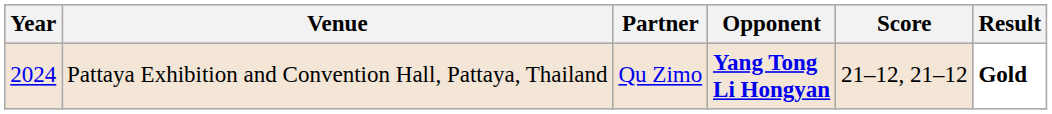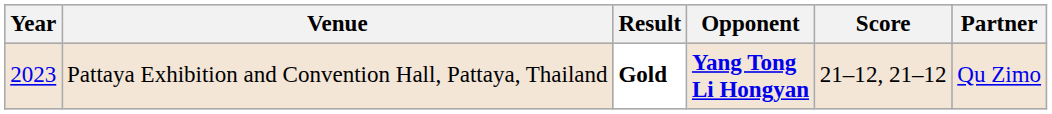 <table class="sortable wikitable" style="font-size: 90%;">
 <tr>
 <th>Year</th>
 <th>Venue</th>
-<th>Partner</th>
+<th>Result</th>
 <th>Opponent</th>
 <th>Score</th>
-<th>Result</th>
+<th>Partner</th>
 </tr>
 <tr style="background:#F3E6D7">
-<td align="center"><a href='#'>2024</a></td>
+<td align="center"><a href='#'>2023</a></td>
 <td align="left">Pattaya Exhibition and Convention Hall, Pattaya, Thailand</td>
-<td align="left"> <a href='#'>Qu Zimo</a></td>
+<td style="text-align:left; background:white"> <strong>Gold</strong></td>
 <td align="left"><strong> <a href='#'>Yang Tong</a><br> <a href='#'>Li Hongyan</a></strong></td>
 <td align="left">21–12, 21–12</td>
-<td style="text-align:left; background:white"> <strong>Gold</strong></td>
+<td align="left"> <a href='#'>Qu Zimo</a></td>
 </tr>
 </table>
